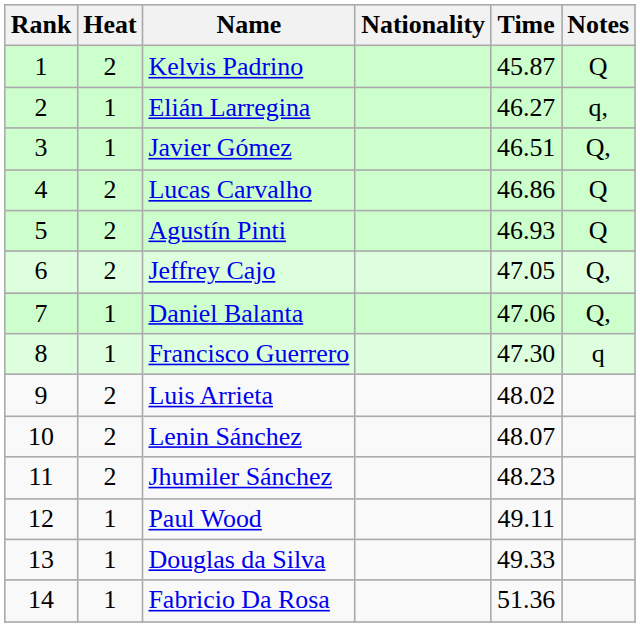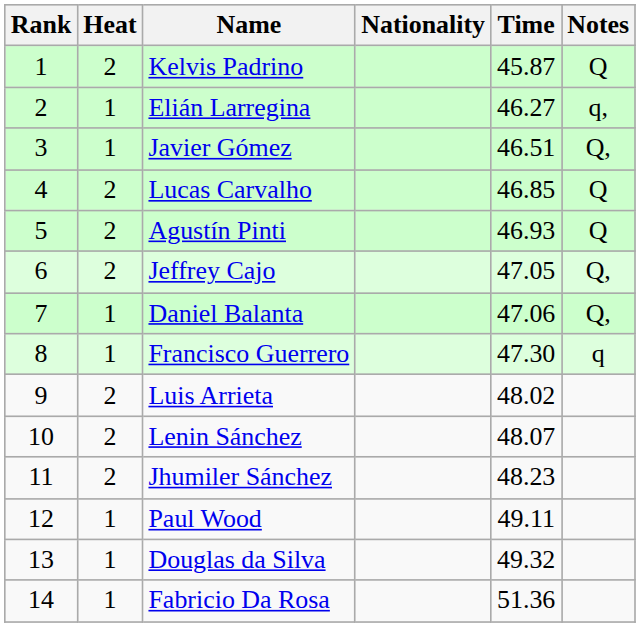 <table class="wikitable sortable" style="text-align:center">
 <tr>
 <th>Rank</th>
 <th>Heat</th>
 <th>Name</th>
 <th>Nationality</th>
 <th>Time</th>
 <th>Notes</th>
 </tr>
 <tr bgcolor=ccffcc>
 <td>1</td>
 <td>2</td>
 <td align=left><a href='#'>Kelvis Padrino</a></td>
 <td align=left></td>
 <td>45.87</td>
 <td>Q</td>
 </tr>
 <tr bgcolor=ccffcc>
 <td>2</td>
 <td>1</td>
 <td align=left><a href='#'>Elián Larregina</a></td>
 <td align=left></td>
 <td>46.27</td>
 <td>q, </td>
 </tr>
 <tr bgcolor=ccffcc>
 <td>3</td>
 <td>1</td>
 <td align=left><a href='#'>Javier Gómez</a></td>
 <td align=left></td>
 <td>46.51</td>
 <td>Q, </td>
 </tr>
 <tr bgcolor=ccffcc>
 <td>4</td>
 <td>2</td>
 <td align=left><a href='#'>Lucas Carvalho</a></td>
 <td align=left></td>
-<td>46.86</td>
+<td>46.85</td>
 <td>Q</td>
 </tr>
 <tr bgcolor=ccffcc>
 <td>5</td>
 <td>2</td>
 <td align=left><a href='#'>Agustín Pinti</a></td>
 <td align=left></td>
 <td>46.93</td>
 <td>Q</td>
 </tr>
 <tr bgcolor=ddffdd>
 <td>6</td>
 <td>2</td>
 <td align=left><a href='#'>Jeffrey Cajo</a></td>
 <td align=left></td>
 <td>47.05</td>
 <td>Q, </td>
 </tr>
 <tr bgcolor=ccffcc>
 <td>7</td>
 <td>1</td>
 <td align=left><a href='#'>Daniel Balanta</a></td>
 <td align=left></td>
 <td>47.06</td>
 <td>Q, </td>
 </tr>
 <tr bgcolor=ddffdd>
 <td>8</td>
 <td>1</td>
 <td align=left><a href='#'>Francisco Guerrero</a></td>
 <td align=left></td>
 <td>47.30</td>
 <td>q</td>
 </tr>
 <tr>
 <td>9</td>
 <td>2</td>
 <td align=left><a href='#'>Luis Arrieta</a></td>
 <td align=left></td>
 <td>48.02</td>
 <td></td>
 </tr>
 <tr>
 <td>10</td>
 <td>2</td>
 <td align=left><a href='#'>Lenin Sánchez</a></td>
 <td align=left></td>
 <td>48.07</td>
 <td></td>
 </tr>
 <tr>
 <td>11</td>
 <td>2</td>
 <td align=left><a href='#'>Jhumiler Sánchez</a></td>
 <td align=left></td>
 <td>48.23</td>
 <td></td>
 </tr>
 <tr>
 <td>12</td>
 <td>1</td>
 <td align=left><a href='#'>Paul Wood</a></td>
 <td align=left></td>
 <td>49.11</td>
 <td></td>
 </tr>
 <tr>
 <td>13</td>
 <td>1</td>
 <td align=left><a href='#'>Douglas da Silva</a></td>
 <td align=left></td>
-<td>49.33</td>
+<td>49.32</td>
 <td></td>
 </tr>
 <tr>
 <td>14</td>
 <td>1</td>
 <td align=left><a href='#'>Fabricio Da Rosa</a></td>
 <td align=left></td>
 <td>51.36</td>
 <td></td>
 </tr>
 </table>
